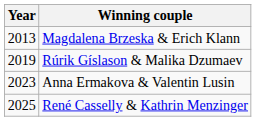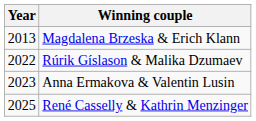 <table class="wikitable sortable">
 <tr>
 <th>Year</th>
 <th>Winning couple</th>
 </tr>
 <tr>
 <td>2013</td>
 <td><a href='#'>Magdalena Brzeska</a> & Erich Klann</td>
 </tr>
 <tr>
-<td>2019</td>
+<td>2022</td>
 <td><a href='#'>Rúrik Gíslason</a> & Malika Dzumaev</td>
 </tr>
 <tr>
 <td>2023</td>
 <td>Anna Ermakova & Valentin Lusin</td>
 </tr>
 <tr>
 <td>2025</td>
 <td><a href='#'>René Casselly</a> & <a href='#'>Kathrin Menzinger</a></td>
 </tr>
 </table>
